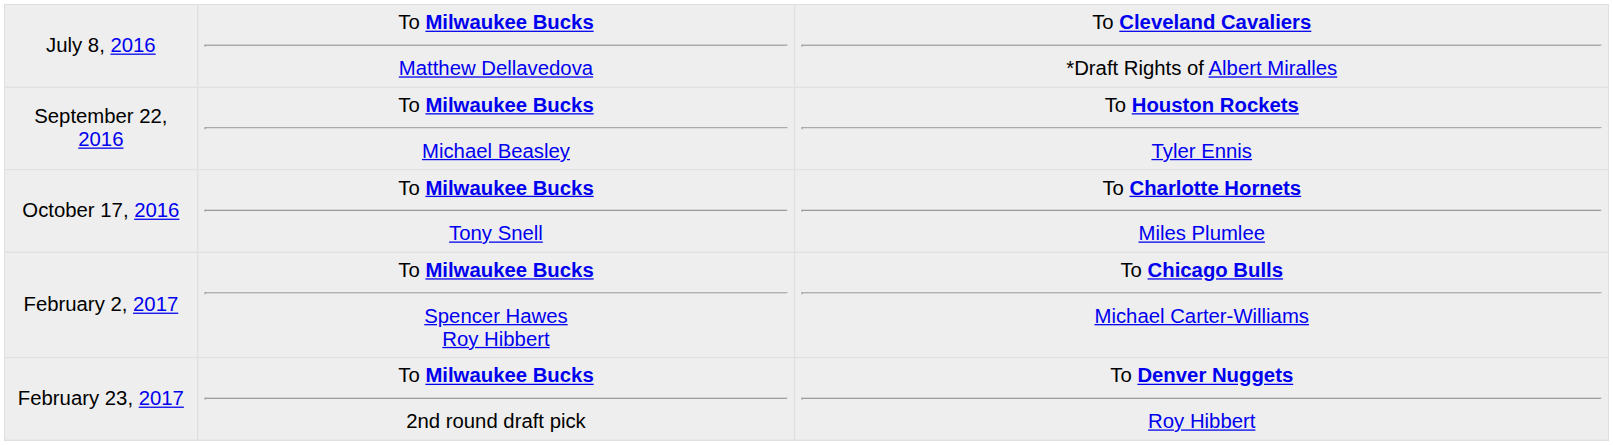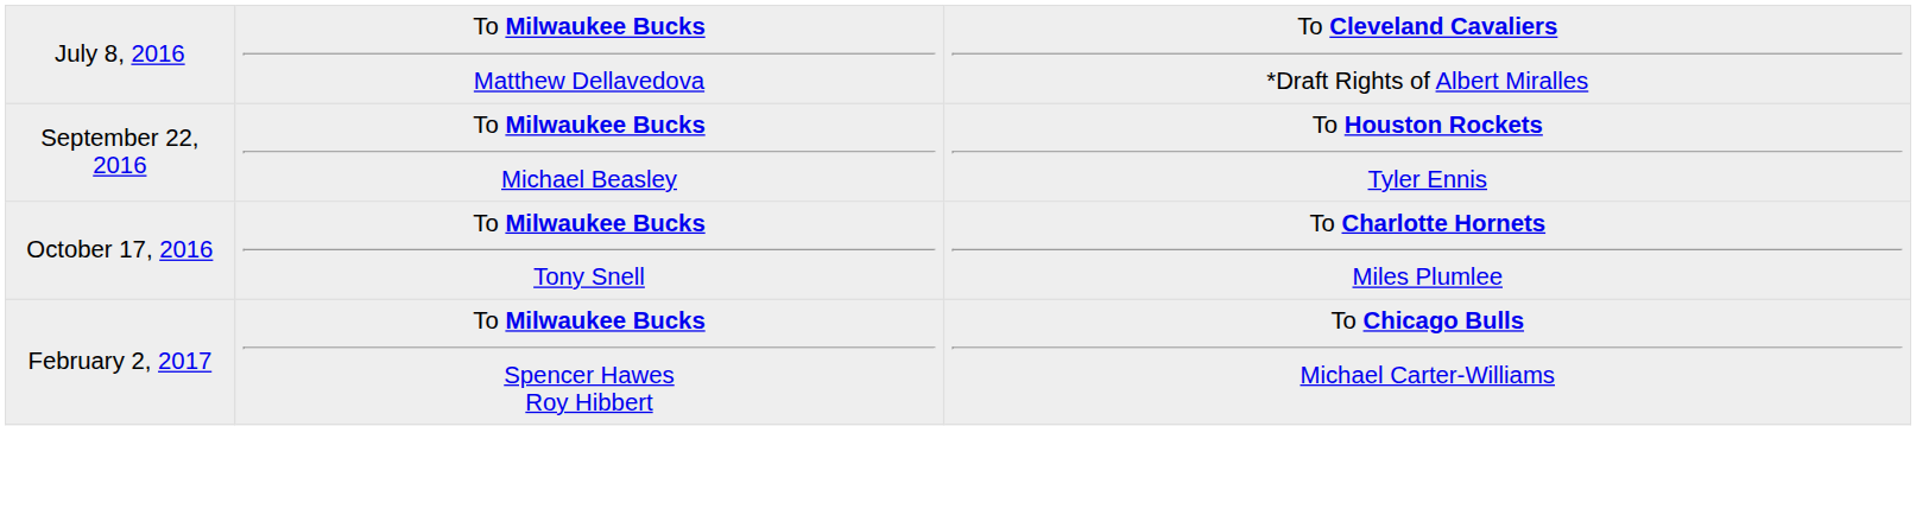 <table border=1 style="border-collapse:collapse; text-align: center; width: 100%" bordercolor="#DFDFDF"  cellpadding="5">
 <tr style="background:#eee;">
 <td style="width:12%">July 8, <a href='#'>2016</a></td>
 <td style="width:44; vertical-align:top;">To <strong><a href='#'>Milwaukee Bucks</a></strong><hr><a href='#'>Matthew Dellavedova</a></td>
 <td style="width:44; vertical-align:top;">To <strong><a href='#'>Cleveland Cavaliers</a></strong><hr>*Draft Rights of <a href='#'>Albert Miralles</a></td>
 </tr>
 <tr bgcolor="eeeeee">
 <td style="width:12%">September 22, <a href='#'>2016</a></td>
 <td style="width:44; vertical-align:top;">To <strong><a href='#'>Milwaukee Bucks</a></strong><hr><a href='#'>Michael Beasley</a></td>
 <td style="width:44; vertical-align:top;">To <strong><a href='#'>Houston Rockets</a></strong><hr><a href='#'>Tyler Ennis</a></td>
 </tr>
 <tr bgcolor="eeeeee">
 <td style="width:12%">October 17, <a href='#'>2016</a></td>
 <td style="width:44; vertical-align:top;">To <strong><a href='#'>Milwaukee Bucks</a></strong><hr><a href='#'>Tony Snell</a></td>
 <td style="width:44; vertical-align:top;">To <strong><a href='#'>Charlotte Hornets</a></strong><hr><a href='#'>Miles Plumlee</a></td>
 </tr>
 <tr bgcolor="eeeeee">
 <td style="width:12%">February 2, <a href='#'>2017</a></td>
 <td style="width:44; vertical-align:top;">To <strong><a href='#'>Milwaukee Bucks</a></strong><hr><a href='#'>Spencer Hawes</a><br><a href='#'>Roy Hibbert</a></td>
 <td style="width:44; vertical-align:top;">To <strong><a href='#'>Chicago Bulls</a></strong><hr><a href='#'>Michael Carter-Williams</a></td>
 </tr>
-<tr bgcolor="eeeeee">
-<td style="width:12%">February 23, <a href='#'>2017</a></td>
-<td style="width:44; vertical-align:top;">To <strong><a href='#'>Milwaukee Bucks</a></strong><hr>2nd round draft pick</td>
-<td style="width:44; vertical-align:top;">To <strong><a href='#'>Denver Nuggets</a></strong><hr><a href='#'>Roy Hibbert</a></td>
-</tr>
 </table>
